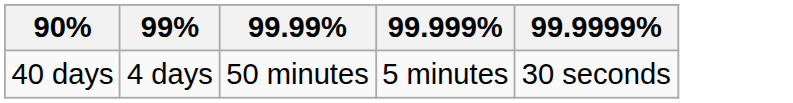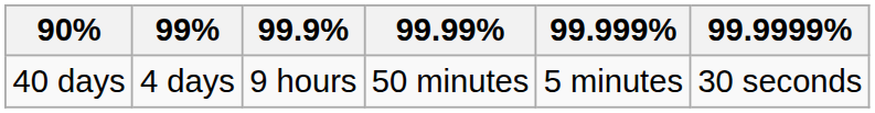 <table class="wikitable">
 <tr>
 <th>90%</th>
 <th>99%</th>
+<th>99.9%</th>
 <th>99.99%</th>
 <th>99.999%</th>
 <th>99.9999%</th>
 </tr>
 <tr>
 <td>40 days</td>
 <td>4 days</td>
+<td>9 hours</td>
 <td>50 minutes</td>
 <td>5 minutes</td>
 <td>30 seconds</td>
 </tr>
 </table>
